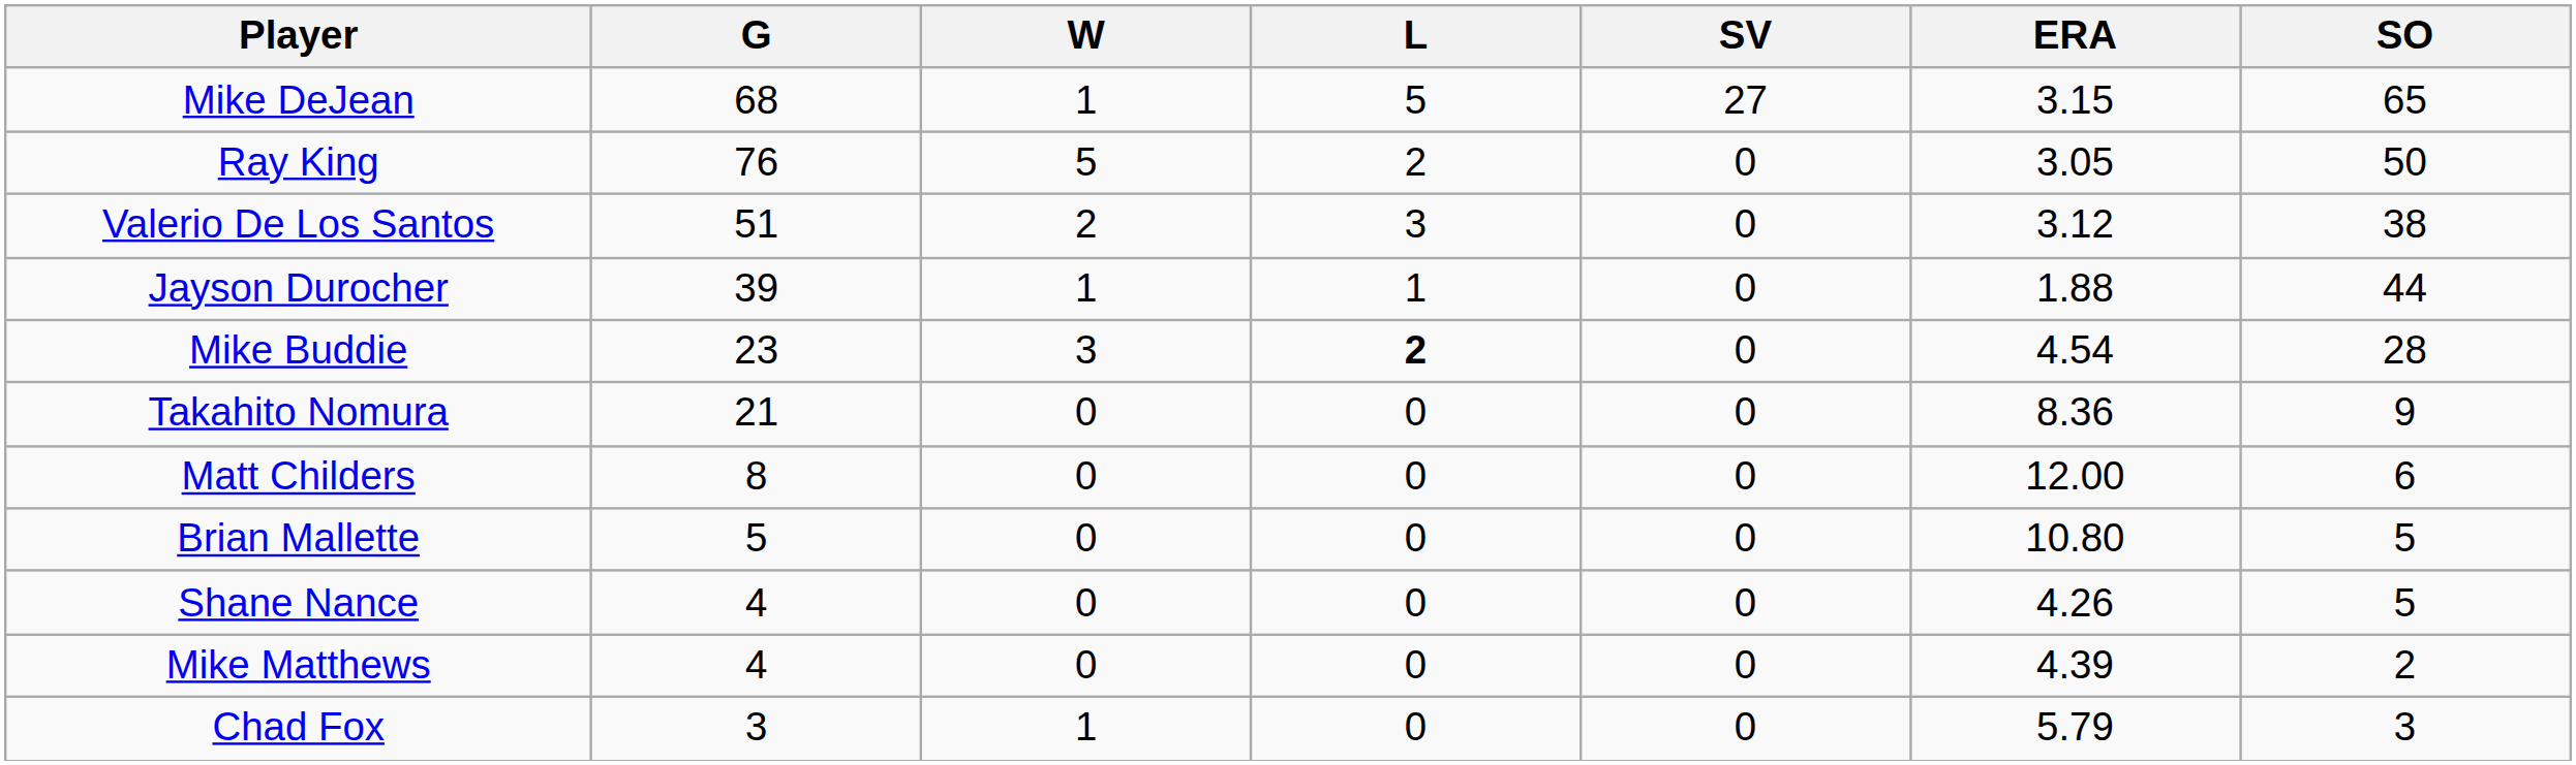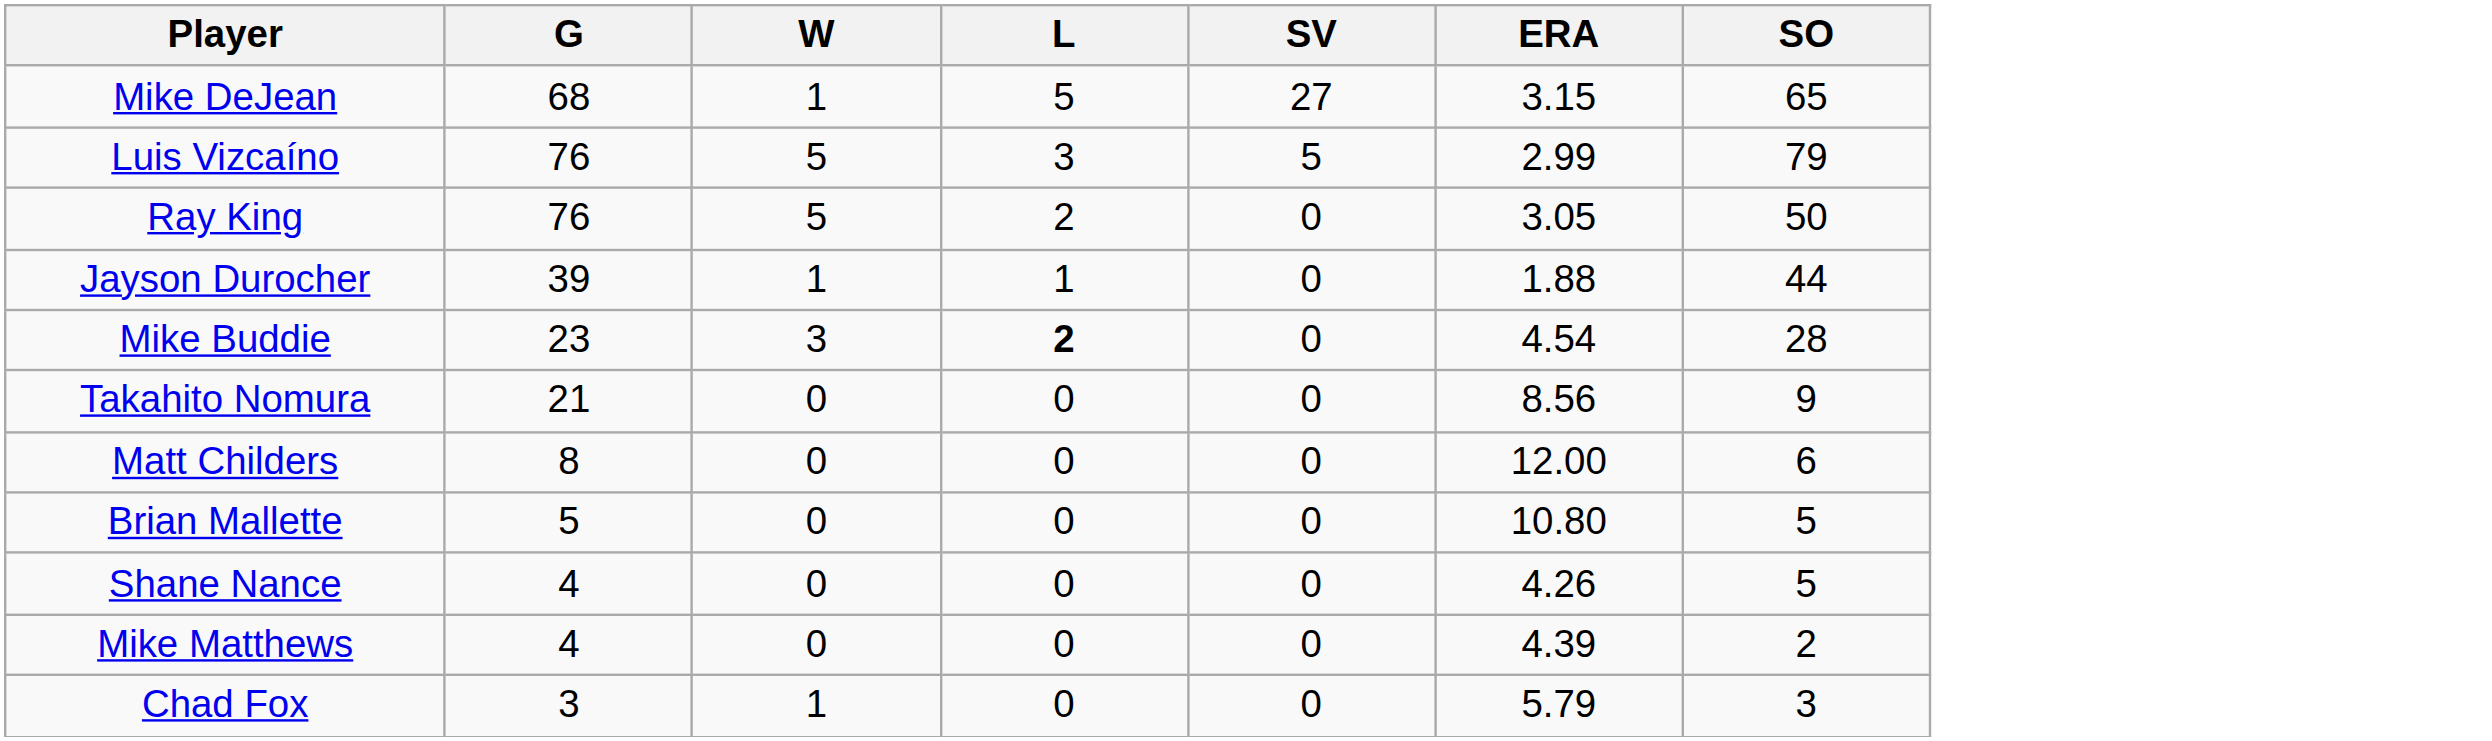 <table class="wikitable sortable">
 <tr>
 <th bgcolor="#DDDDFF" width="16%">Player</th>
 <th bgcolor="#DDDDFF" width="9%">G</th>
 <th bgcolor="#DDDDFF" width="9%">W</th>
 <th bgcolor="#DDDDFF" width="9%">L</th>
 <th bgcolor="#DDDDFF" width="9%">SV</th>
 <th bgcolor="#DDDDFF" width="9%">ERA</th>
 <th bgcolor="#DDDDFF" width="9%">SO</th>
 </tr>
 <tr align="center">
 <td><a href='#'>Mike DeJean</a></td>
 <td>68</td>
 <td>1</td>
 <td>5</td>
 <td>27</td>
 <td>3.15</td>
 <td>65</td>
 </tr>
 <tr align=center>
+<td><a href='#'>Luis Vizcaíno</a></td>
+<td>76</td>
+<td>5</td>
+<td>3</td>
+<td>5</td>
+<td>2.99</td>
+<td>79</td>
+</tr>
+<tr align=center>
 <td><a href='#'>Ray King</a></td>
 <td>76</td>
 <td>5</td>
 <td>2</td>
 <td>0</td>
 <td>3.05</td>
 <td>50</td>
-</tr>
-<tr align=center>
-<td><a href='#'>Valerio De Los Santos</a></td>
-<td>51</td>
-<td>2</td>
-<td>3</td>
-<td>0</td>
-<td>3.12</td>
-<td>38</td>
 </tr>
 <tr align=center>
 <td><a href='#'>Jayson Durocher</a></td>
 <td>39</td>
 <td>1</td>
 <td>1</td>
 <td>0</td>
 <td>1.88</td>
 <td>44</td>
 </tr>
 <tr align=center>
 <td><a href='#'>Mike Buddie</a></td>
 <td>23</td>
 <td>3</td>
 <td><strong>2</strong></td>
 <td>0</td>
 <td>4.54</td>
 <td>28</td>
 </tr>
 <tr align=center>
 <td><a href='#'>Takahito Nomura</a></td>
 <td>21</td>
 <td>0</td>
 <td>0</td>
 <td>0</td>
-<td>8.36</td>
+<td>8.56</td>
 <td>9</td>
 </tr>
 <tr align=center>
 <td><a href='#'>Matt Childers</a></td>
 <td>8</td>
 <td>0</td>
 <td>0</td>
 <td>0</td>
 <td>12.00</td>
 <td>6</td>
 </tr>
 <tr align=center>
 <td><a href='#'>Brian Mallette</a></td>
 <td>5</td>
 <td>0</td>
 <td>0</td>
 <td>0</td>
 <td>10.80</td>
 <td>5</td>
 </tr>
 <tr align=center>
 <td><a href='#'>Shane Nance</a></td>
 <td>4</td>
 <td>0</td>
 <td>0</td>
 <td>0</td>
 <td>4.26</td>
 <td>5</td>
 </tr>
 <tr align=center>
 <td><a href='#'>Mike Matthews</a></td>
 <td>4</td>
 <td>0</td>
 <td>0</td>
 <td>0</td>
 <td>4.39</td>
 <td>2</td>
 </tr>
 <tr align=center>
 <td><a href='#'>Chad Fox</a></td>
 <td>3</td>
 <td>1</td>
 <td>0</td>
 <td>0</td>
 <td>5.79</td>
 <td>3</td>
 </tr>
 </table>
